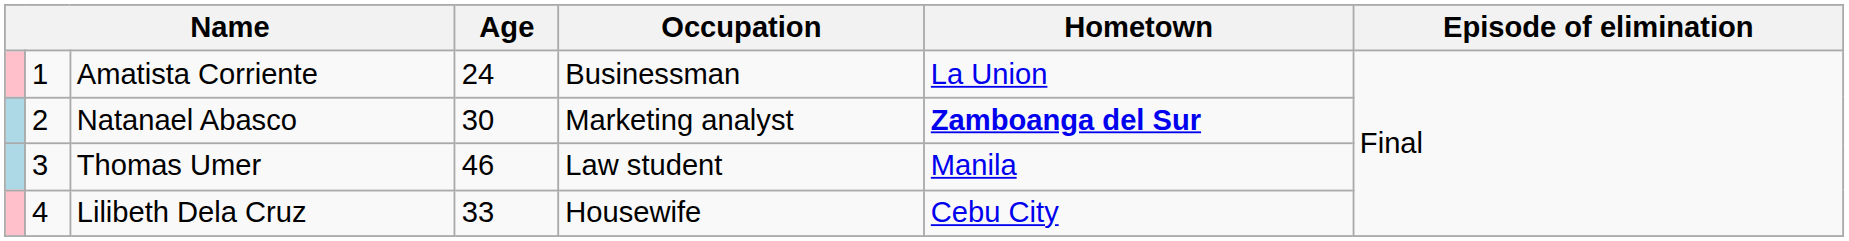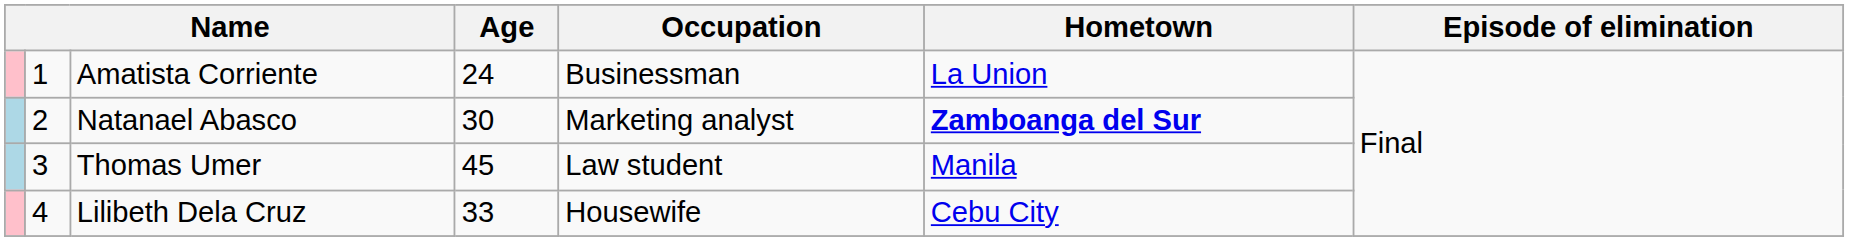 <table class="wikitable" style="width:80%;">
 <tr>
 <th colspan="3">Name</th>
 <th>Age</th>
 <th>Occupation</th>
 <th>Hometown</th>
 <th>Episode of elimination</th>
 </tr>
 <tr>
 <td bgcolor=#ffc0cb></td>
 <td>1</td>
 <td>Amatista Corriente</td>
 <td>24</td>
 <td>Businessman</td>
 <td><a href='#'>La Union</a></td>
 <td rowspan=4>Final</td>
 </tr>
 <tr>
 <td bgcolor=#add8e6></td>
 <td>2</td>
 <td>Natanael Abasco</td>
 <td>30</td>
 <td>Marketing analyst</td>
 <td><strong><a href='#'>Zamboanga del Sur</a></strong></td>
 </tr>
 <tr>
 <td bgcolor=#add8e6></td>
 <td>3</td>
 <td>Thomas Umer</td>
-<td>46</td>
+<td>45</td>
 <td>Law student</td>
 <td><a href='#'>Manila</a></td>
 </tr>
 <tr>
 <td bgcolor=#ffc0cb></td>
 <td>4</td>
 <td>Lilibeth Dela Cruz</td>
 <td>33</td>
 <td>Housewife</td>
 <td><a href='#'>Cebu City</a></td>
 </tr>
 </table>
